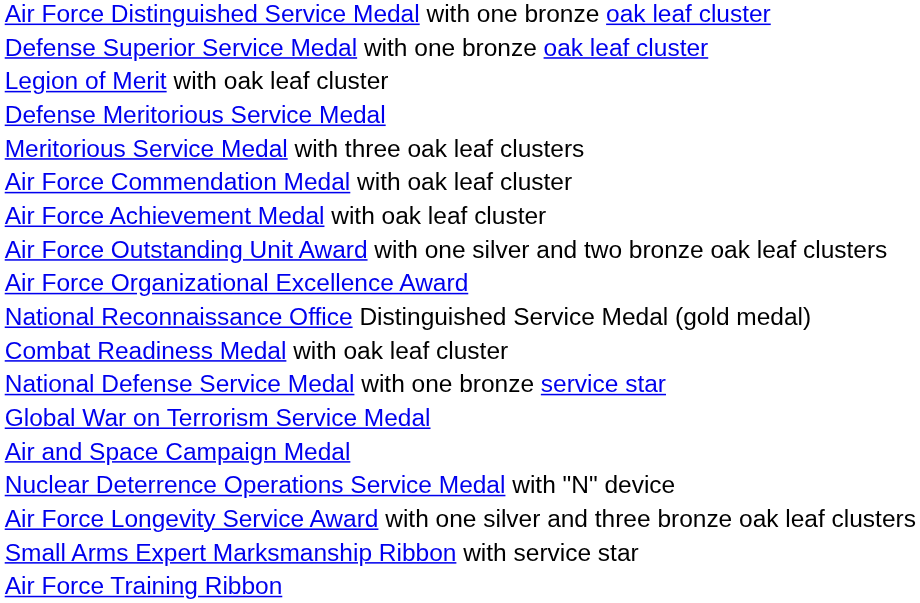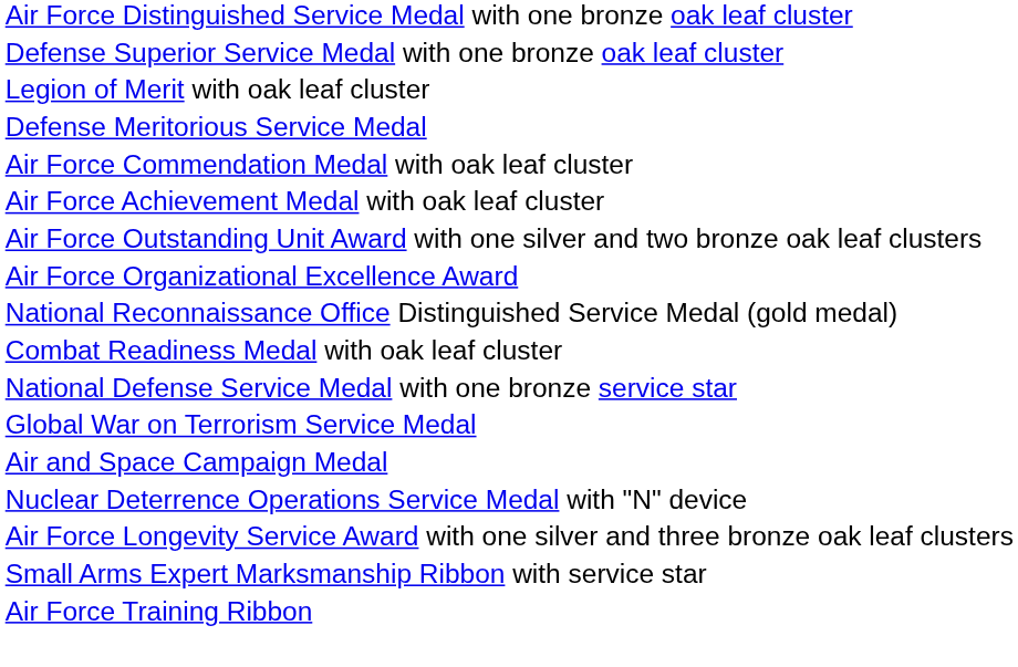 <table>
 <tr>
 <td></td>
 <td><a href='#'>Air Force Distinguished Service Medal</a> with one bronze <a href='#'>oak leaf cluster</a></td>
 </tr>
 <tr>
 <td></td>
 <td><a href='#'>Defense Superior Service Medal</a> with one bronze <a href='#'>oak leaf cluster</a></td>
 </tr>
 <tr>
 <td></td>
 <td><a href='#'>Legion of Merit</a> with oak leaf cluster</td>
 </tr>
 <tr>
 <td></td>
 <td><a href='#'>Defense Meritorious Service Medal</a></td>
-</tr>
-<tr>
-<td><span></span><span></span><span></span></td>
-<td><a href='#'>Meritorious Service Medal</a> with three oak leaf clusters</td>
 </tr>
 <tr>
 <td></td>
 <td><a href='#'>Air Force Commendation Medal</a> with oak leaf cluster</td>
 </tr>
 <tr>
 <td></td>
 <td><a href='#'>Air Force Achievement Medal</a> with oak leaf cluster</td>
 </tr>
 <tr>
 <td><span></span><span></span><span></span></td>
 <td><a href='#'>Air Force Outstanding Unit Award</a> with one silver and two bronze oak leaf clusters</td>
 </tr>
 <tr>
 <td></td>
 <td><a href='#'>Air Force Organizational Excellence Award</a></td>
 </tr>
 <tr>
 <td></td>
 <td><a href='#'>National Reconnaissance Office</a> Distinguished Service Medal (gold medal)</td>
 </tr>
 <tr>
 <td></td>
 <td><a href='#'>Combat Readiness Medal</a> with oak leaf cluster</td>
 </tr>
 <tr>
 <td></td>
 <td><a href='#'>National Defense Service Medal</a> with one bronze <a href='#'>service star</a></td>
 </tr>
 <tr>
 <td></td>
 <td><a href='#'>Global War on Terrorism Service Medal</a></td>
 </tr>
 <tr>
 <td></td>
 <td><a href='#'>Air and Space Campaign Medal</a></td>
 </tr>
 <tr>
 <td><span></span></td>
 <td><a href='#'>Nuclear Deterrence Operations Service Medal</a> with "N" device</td>
 </tr>
 <tr>
 <td><span></span><span></span><span></span><span></span></td>
 <td><a href='#'>Air Force Longevity Service Award</a> with one silver and three bronze oak leaf clusters</td>
 </tr>
 <tr>
 <td></td>
 <td><a href='#'>Small Arms Expert Marksmanship Ribbon</a> with service star</td>
 </tr>
 <tr>
 <td></td>
 <td><a href='#'>Air Force Training Ribbon</a></td>
 </tr>
 </table>
